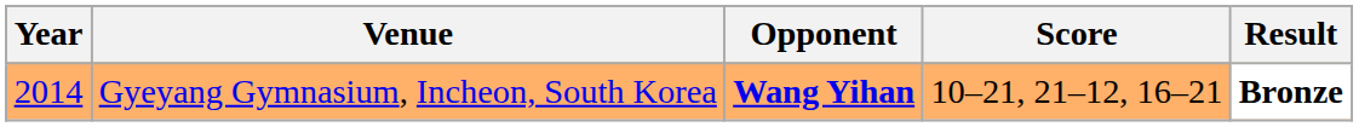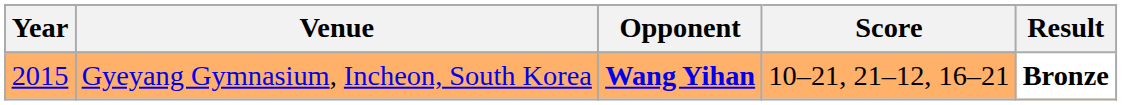 <table class="sortable wikitable" style="font-size: 90%;">
 <tr>
 <th>Year</th>
 <th>Venue</th>
 <th>Opponent</th>
 <th>Score</th>
 <th>Result</th>
 </tr>
 <tr style="background:#FFB069">
-<td align="center"><a href='#'>2014</a></td>
+<td align="center"><a href='#'>2015</a></td>
 <td align="left"><a href='#'>Gyeyang Gymnasium</a>, <a href='#'>Incheon, South Korea</a></td>
 <td align="left"><strong> <a href='#'>Wang Yihan</a></strong></td>
 <td align="left">10–21, 21–12, 16–21</td>
 <td style="text-align:left; background:white"> <strong>Bronze</strong></td>
 </tr>
 </table>
